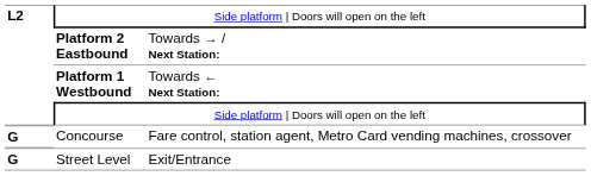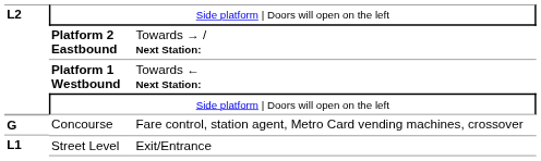 <table table border=0 cellspacing=0 cellpadding=3>
 <tr>
 <td style="border-top:solid 1px grey;border-bottom:solid 1px grey;" width=50 rowspan=4 valign=top><strong>L2</strong></td>
 <td style="border-top:solid 1px grey;border-right:solid 2px black;border-left:solid 2px black;border-bottom:solid 2px black;text-align:center;" colspan=2><small><a href='#'>Side platform</a> | Doors will open on the left </small></td>
 </tr>
 <tr>
 <td style="border-bottom:solid 1px grey;" width=100><span><strong>Platform 2</strong><br><strong>Eastbound</strong></span></td>
 <td style="border-bottom:solid 1px grey;" width=500>Towards →  / <br><small><strong>Next Station:</strong> </small></td>
 </tr>
 <tr>
 <td><span><strong>Platform 1</strong><br><strong>Westbound</strong></span></td>
 <td><span></span>Towards ← <br><small><strong>Next Station:</strong> </small></td>
 </tr>
 <tr>
 <td style="border-top:solid 2px black;border-right:solid 2px black;border-left:solid 2px black;border-bottom:solid 1px grey;text-align:center;" colspan=2><small><a href='#'>Side platform</a> | Doors will open on the left </small></td>
 </tr>
 <tr>
 <td style="border-bottom:solid 1px grey;border-top:solid 1px grey;" width=50 valign=top><strong>G</strong></td>
 <td valign=top>Concourse</td>
 <td valign=top>Fare control, station agent, Metro Card vending machines, crossover</td>
 </tr>
 <tr>
-<td style="border-bottom:solid 1px grey;border-top:solid 1px grey;" width=50 valign=top><strong>G</strong></td>
+<td valign=top><strong>L1</strong></td>
 <td style="border-top:solid 1px grey;border-bottom:solid 1px grey;" width=100 valign=top>Street Level</td>
 <td style="border-top:solid 1px grey;border-bottom:solid 1px grey;" width=500 valign=top>Exit/Entrance</td>
 </tr>
 </table>
